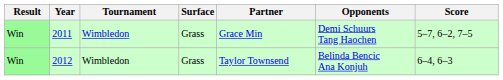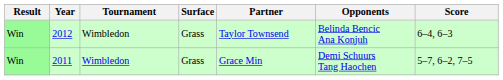 <table class="sortable wikitable">
 <tr>
 <th style="width:65px;">Result</th>
 <th style="width:40px;">Year</th>
 <th style="width:150px;">Tournament</th>
 <th style="width:50px;">Surface</th>
 <th style="width:150px;">Partner</th>
 <th style="width:150px;">Opponents</th>
 <th style="width:125px;" class="unsortable">Score</th>
 </tr>
 <tr style="background:#ccffcc;">
 <td style="background:#98fb98;">Win</td>
+<td><a href='#'>2012</a></td>
+<td>Wimbledon</td>
+<td>Grass</td>
+<td> <a href='#'>Taylor Townsend</a></td>
+<td> <a href='#'>Belinda Bencic</a> <br>  <a href='#'>Ana Konjuh</a></td>
+<td>6–4, 6–3</td>
+</tr>
+<tr style="background:#ccffcc;">
+<td style="background:#98fb98;">Win</td>
 <td><a href='#'>2011</a></td>
 <td><a href='#'>Wimbledon</a></td>
 <td>Grass</td>
 <td> <a href='#'>Grace Min</a></td>
 <td> <a href='#'>Demi Schuurs</a> <br>  <a href='#'>Tang Haochen</a></td>
 <td>5–7, 6–2, 7–5</td>
 </tr>
-<tr style="background:#ccffcc;">
-<td style="background:#98fb98;">Win</td>
-<td><a href='#'>2012</a></td>
-<td>Wimbledon</td>
-<td>Grass</td>
-<td> <a href='#'>Taylor Townsend</a></td>
-<td> <a href='#'>Belinda Bencic</a> <br>  <a href='#'>Ana Konjuh</a></td>
-<td>6–4, 6–3</td>
-</tr>
 </table>
